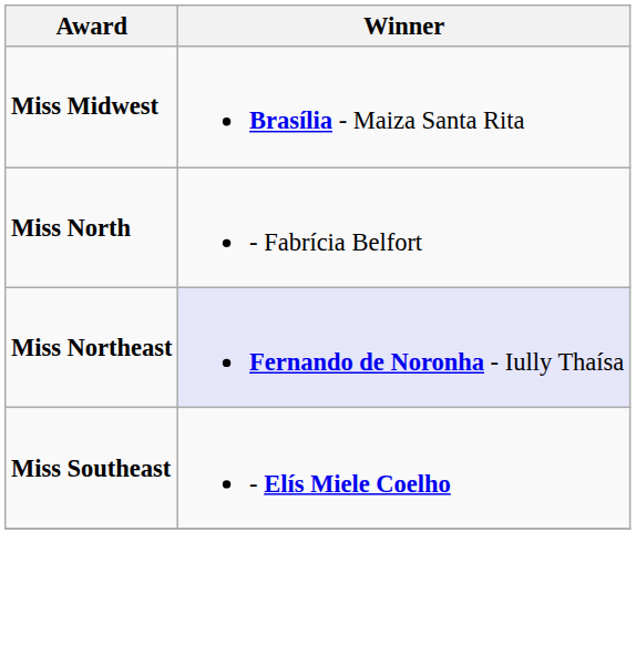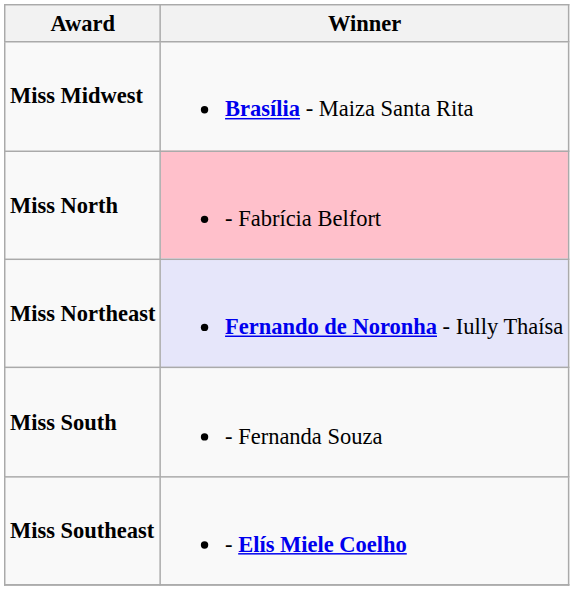 <table class="wikitable sortable" style="font-size:95%;">
 <tr>
 <th>Award</th>
 <th>Winner</th>
 </tr>
 <tr>
 <td><strong>Miss Midwest</strong></td>
 <td><br><ul><li><strong> <a href='#'>Brasília</a></strong> - Maiza Santa Rita</li></ul></td>
 </tr>
 <tr>
 <td><strong>Miss North</strong></td>
-<td><br><ul><li><strong></strong> - Fabrícia Belfort</li></ul></td>
+<td style="background: pink;"><br><ul><li><strong></strong> - Fabrícia Belfort</li></ul></td>
 </tr>
 <tr>
 <td><strong>Miss Northeast</strong></td>
 <td style="background: lavender;"><br><ul><li><strong> <a href='#'>Fernando de Noronha</a></strong> - Iully Thaísa</li></ul></td>
+</tr>
+<tr>
+<td><strong>Miss South</strong></td>
+<td><br><ul><li><strong></strong> - Fernanda Souza</li></ul></td>
 </tr>
 <tr>
 <td><strong>Miss Southeast</strong></td>
 <td><br><ul><li><strong></strong> - <strong><a href='#'>Elís Miele Coelho</a></strong></li></ul></td>
 </tr>
 <tr>
 </tr>
 </table>
